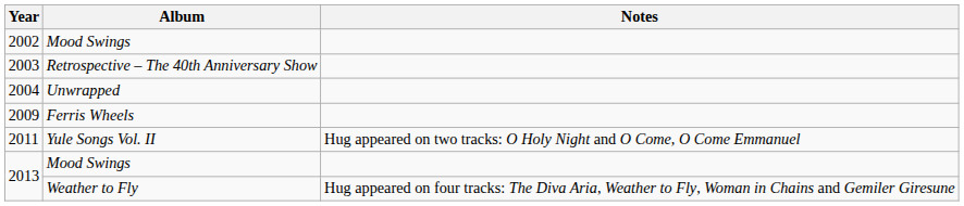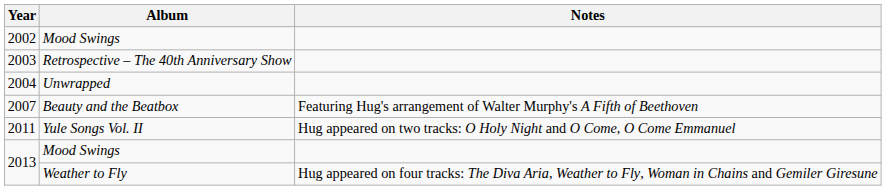 <table class="wikitable sortable">
 <tr>
 <th scope="col">Year</th>
 <th scope="col">Album</th>
 <th scope="col">Notes</th>
 </tr>
 <tr>
 <td>2002</td>
 <td><em>Mood Swings</em></td>
 <td></td>
 </tr>
 <tr>
 <td>2003</td>
 <td><em>Retrospective – The 40th Anniversary Show</em></td>
 <td></td>
 </tr>
 <tr>
 <td>2004</td>
 <td><em>Unwrapped</em></td>
 <td></td>
 </tr>
 <tr>
-<td>2009</td>
-<td><em>Ferris Wheels</em></td>
-<td></td>
+<td>2007</td>
+<td><em>Beauty and the Beatbox</em></td>
+<td>Featuring Hug's arrangement of Walter Murphy's <em>A Fifth of Beethoven</em></td>
 </tr>
 <tr>
 <td>2011</td>
 <td><em>Yule Songs Vol. II</em></td>
 <td>Hug appeared on two tracks: <em>O Holy Night</em> and <em>O Come, O Come Emmanuel</em></td>
 </tr>
 <tr>
 <td rowspan="2">2013</td>
 <td><em>Mood Swings</em></td>
 <td></td>
 </tr>
 <tr>
 <td><em>Weather to Fly</em></td>
 <td>Hug appeared on four tracks: <em>The Diva Aria</em>, <em>Weather to Fly</em>, <em>Woman in Chains</em> and <em>Gemiler Giresune</em></td>
 </tr>
 </table>
